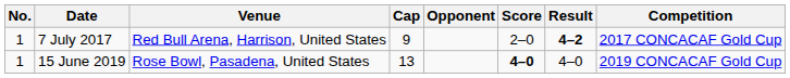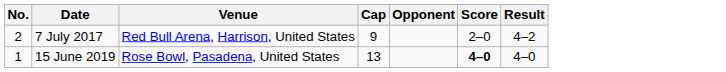 <table class="wikitable sortable">
 <tr>
 <th scope="col">No.</th>
 <th scope="col" data-sort-type="date">Date</th>
 <th scope="col">Venue</th>
 <th scope="col">Cap</th>
 <th scope="col">Opponent</th>
 <th scope="col">Score</th>
 <th scope="col">Result</th>
-<th scope="col">Competition</th>
 </tr>
 <tr>
-<td align="center">1</td>
+<td align="center">2</td>
 <td>7 July 2017</td>
 <td><a href='#'>Red Bull Arena</a>, <a href='#'>Harrison</a>, United States</td>
 <td align="center">9</td>
 <td></td>
 <td align="center">2–0</td>
-<td align="center"><strong>4–2</strong></td>
-<td><a href='#'>2017 CONCACAF Gold Cup</a></td>
+<td align="center">4–2</td>
 </tr>
 <tr>
 <td align="center">1</td>
 <td>15 June 2019</td>
 <td><a href='#'>Rose Bowl</a>, <a href='#'>Pasadena</a>, United States</td>
 <td align="center">13</td>
 <td></td>
 <td align="center"><strong>4–0</strong></td>
 <td align="center">4–0</td>
-<td><a href='#'>2019 CONCACAF Gold Cup</a></td>
 </tr>
 </table>
